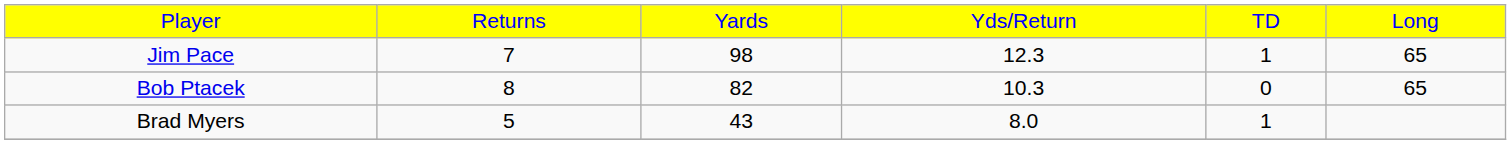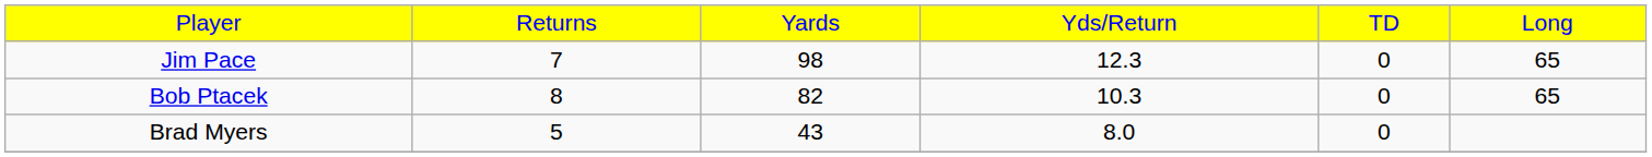 <table class="wikitable" width="90%">
 <tr align="center" style="background:yellow;color:blue;">
 <td>Player</td>
 <td>Returns</td>
 <td>Yards</td>
 <td>Yds/Return</td>
 <td>TD</td>
 <td>Long</td>
 </tr>
 <tr align="center" bgcolor="">
 <td><a href='#'>Jim Pace</a></td>
 <td>7</td>
 <td>98</td>
 <td>12.3</td>
-<td>1</td>
+<td>0</td>
 <td>65</td>
 </tr>
 <tr align="center" bgcolor="">
 <td><a href='#'>Bob Ptacek</a></td>
 <td>8</td>
 <td>82</td>
 <td>10.3</td>
 <td>0</td>
 <td>65</td>
 </tr>
 <tr align="center" bgcolor="">
 <td>Brad Myers</td>
 <td>5</td>
 <td>43</td>
 <td>8.0</td>
-<td>1</td>
+<td>0</td>
 <td></td>
 </tr>
 <tr>
 </tr>
 </table>
